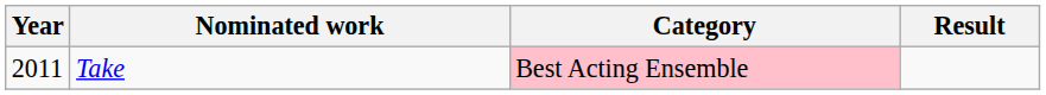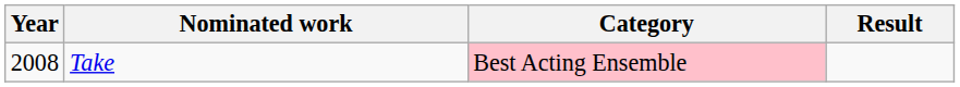 <table class="wikitable sortable" width="50%">
 <tr>
 <th width="1%">Year</th>
 <th width="45%">Nominated work</th>
 <th width="40%">Category</th>
 <th width="14%">Result</th>
 </tr>
 <tr>
-<td>2011</td>
+<td>2008</td>
 <td><em><a href='#'>Take</a></em></td>
 <td style="background: pink;">Best Acting Ensemble</td>
 <td></td>
 </tr>
 </table>
